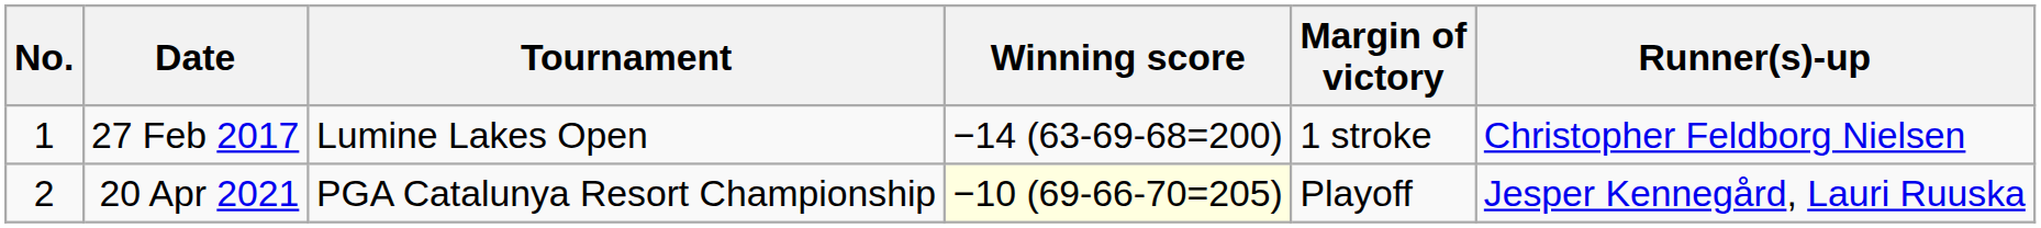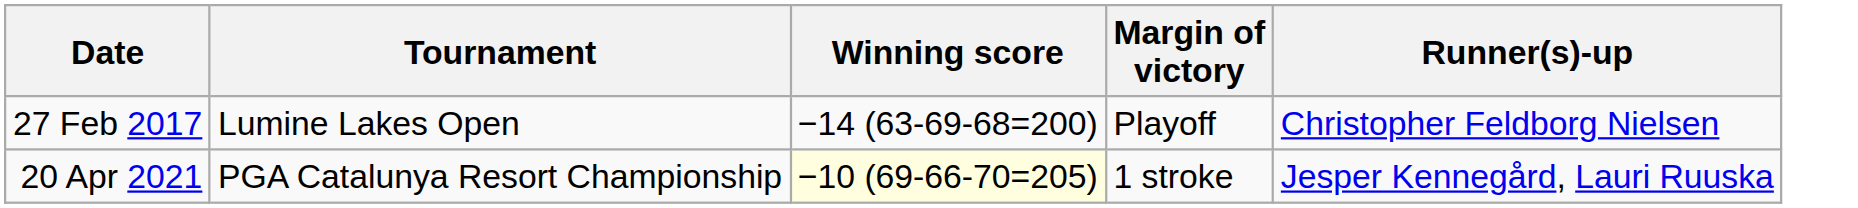 <table class="wikitable" style="font-size:95%;">
 <tr>
-<th>No.</th>
 <th>Date</th>
 <th>Tournament</th>
 <th>Winning score</th>
 <th>Margin of<br>victory</th>
 <th>Runner(s)-up</th>
 </tr>
 <tr>
-<td align=center>1</td>
 <td align=right>27 Feb <a href='#'>2017</a></td>
 <td>Lumine Lakes Open</td>
 <td>−14 (63-69-68=200)</td>
-<td>1 stroke</td>
+<td>Playoff</td>
 <td> <a href='#'>Christopher Feldborg Nielsen</a></td>
 </tr>
 <tr>
-<td align=center>2</td>
 <td align=right>20 Apr <a href='#'>2021</a></td>
 <td>PGA Catalunya Resort Championship</td>
 <td style="background: lightyellow;">−10 (69-66-70=205)</td>
-<td>Playoff</td>
+<td>1 stroke</td>
 <td> <a href='#'>Jesper Kennegård</a>,  <a href='#'>Lauri Ruuska</a></td>
 </tr>
 </table>
